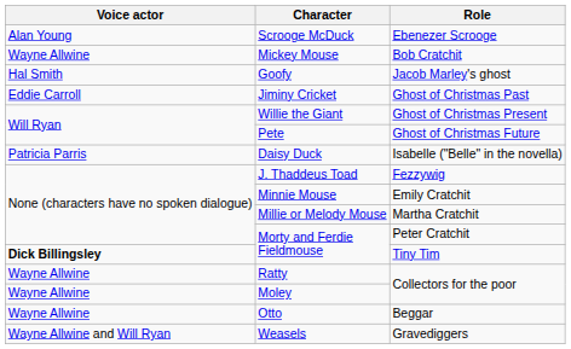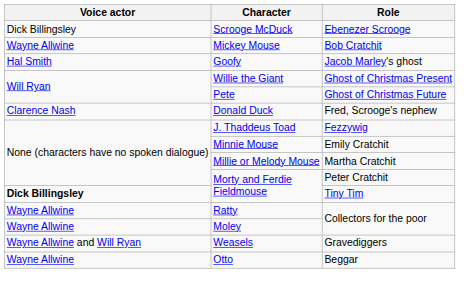 <table class="wikitable">
 <tr>
 <th>Voice actor</th>
 <th>Character</th>
 <th>Role</th>
 </tr>
 <tr>
-<td><a href='#'>Alan Young</a></td>
+<td>Dick Billingsley</td>
 <td><a href='#'>Scrooge McDuck</a></td>
 <td><a href='#'>Ebenezer Scrooge</a></td>
 </tr>
 <tr>
 <td><a href='#'>Wayne Allwine</a></td>
 <td><a href='#'>Mickey Mouse</a></td>
 <td><a href='#'>Bob Cratchit</a></td>
 </tr>
 <tr>
 <td><a href='#'>Hal Smith</a></td>
 <td><a href='#'>Goofy</a></td>
 <td><a href='#'>Jacob Marley</a>'s ghost</td>
 </tr>
 <tr>
-<td><a href='#'>Eddie Carroll</a></td>
-<td><a href='#'>Jiminy Cricket</a></td>
-<td><a href='#'>Ghost of Christmas Past</a></td>
-</tr>
-<tr>
 <td rowspan="2"><a href='#'>Will Ryan</a></td>
 <td><a href='#'>Willie the Giant</a></td>
 <td><a href='#'>Ghost of Christmas Present</a></td>
 </tr>
 <tr>
 <td><a href='#'>Pete</a></td>
 <td><a href='#'>Ghost of Christmas Future</a></td>
 </tr>
 <tr>
-<td><a href='#'>Patricia Parris</a></td>
-<td><a href='#'>Daisy Duck</a></td>
-<td>Isabelle ("Belle" in the novella)</td>
+<td><a href='#'>Clarence Nash</a></td>
+<td><a href='#'>Donald Duck</a></td>
+<td>Fred, Scrooge's nephew</td>
 </tr>
 <tr>
 <td rowspan="4">None (characters have no spoken dialogue)</td>
 <td><a href='#'>J. Thaddeus Toad</a></td>
 <td><a href='#'>Fezzywig</a></td>
 </tr>
 <tr>
 <td><a href='#'>Minnie Mouse</a></td>
 <td>Emily Cratchit</td>
 </tr>
 <tr>
 <td><a href='#'>Millie or Melody Mouse</a></td>
 <td>Martha Cratchit</td>
 </tr>
 <tr>
 <td rowspan="2"><a href='#'>Morty and Ferdie<br>Fieldmouse</a></td>
 <td>Peter Cratchit</td>
 </tr>
 <tr>
 <td><strong>Dick Billingsley</strong></td>
 <td><a href='#'>Tiny Tim</a></td>
 </tr>
 <tr>
 <td><a href='#'>Wayne Allwine</a></td>
 <td><a href='#'>Ratty</a></td>
 <td rowspan="2">Collectors for the poor</td>
 </tr>
 <tr>
 <td><a href='#'>Wayne Allwine</a></td>
 <td><a href='#'>Moley</a></td>
 </tr>
 <tr>
+<td><a href='#'>Wayne Allwine</a> and <a href='#'>Will Ryan</a></td>
+<td><a href='#'>Weasels</a></td>
+<td>Gravediggers</td>
+</tr>
+<tr>
 <td><a href='#'>Wayne Allwine</a></td>
 <td><a href='#'>Otto</a></td>
 <td>Beggar</td>
 </tr>
-<tr>
-<td><a href='#'>Wayne Allwine</a> and <a href='#'>Will Ryan</a></td>
-<td><a href='#'>Weasels</a></td>
-<td>Gravediggers</td>
-</tr>
 </table>
